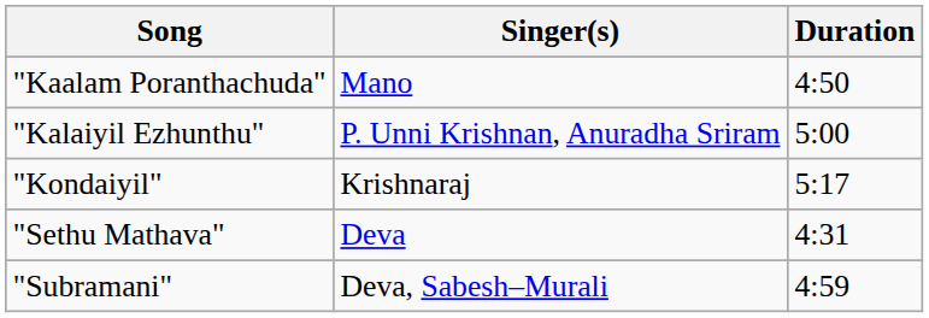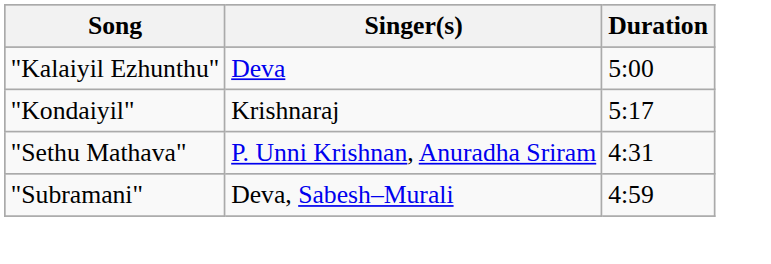 <table class="wikitable" style="font-size:95%;">
 <tr>
 <th>Song</th>
 <th>Singer(s)</th>
 <th>Duration</th>
 </tr>
 <tr>
-<td>"Kaalam Poranthachuda"</td>
-<td><a href='#'>Mano</a></td>
-<td>4:50</td>
-</tr>
-<tr>
 <td>"Kalaiyil Ezhunthu"</td>
-<td><a href='#'>P. Unni Krishnan</a>, <a href='#'>Anuradha Sriram</a></td>
+<td><a href='#'>Deva</a></td>
 <td>5:00</td>
 </tr>
 <tr>
 <td>"Kondaiyil"</td>
 <td>Krishnaraj</td>
 <td>5:17</td>
 </tr>
 <tr>
 <td>"Sethu Mathava"</td>
-<td><a href='#'>Deva</a></td>
+<td><a href='#'>P. Unni Krishnan</a>, <a href='#'>Anuradha Sriram</a></td>
 <td>4:31</td>
 </tr>
 <tr>
 <td>"Subramani"</td>
 <td>Deva, <a href='#'>Sabesh–Murali</a></td>
 <td>4:59</td>
 </tr>
 </table>
